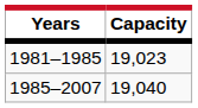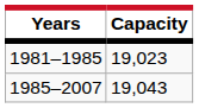 <table class="wikitable">
 <tr>
 <th style="background:#FFFFFF; border-top:#CE1126 5px solid; border-bottom:#000000 5px solid;">Years</th>
 <th style="background:#FFFFFF; border-top:#CE1126 5px solid; border-bottom:#000000 5px solid;">Capacity</th>
 </tr>
 <tr>
 <td>1981–1985</td>
 <td>19,023</td>
 </tr>
 <tr>
 <td>1985–2007</td>
-<td>19,040</td>
+<td>19,043</td>
 </tr>
 </table>
